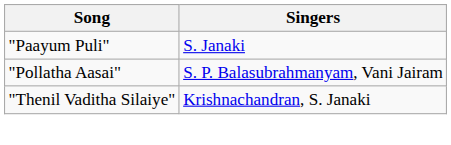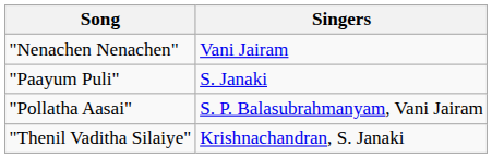 <table class="wikitable">
 <tr>
 <th>Song</th>
 <th>Singers</th>
+</tr>
+<tr>
+<td>"Nenachen Nenachen"</td>
+<td><a href='#'>Vani Jairam</a></td>
 </tr>
 <tr>
 <td>"Paayum Puli"</td>
 <td><a href='#'>S. Janaki</a></td>
 </tr>
 <tr>
 <td>"Pollatha Aasai"</td>
 <td><a href='#'>S. P. Balasubrahmanyam</a>, Vani Jairam</td>
 </tr>
 <tr>
 <td>"Thenil Vaditha Silaiye"</td>
 <td><a href='#'>Krishnachandran</a>, S. Janaki</td>
 </tr>
 </table>
